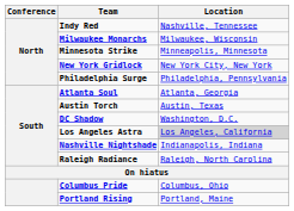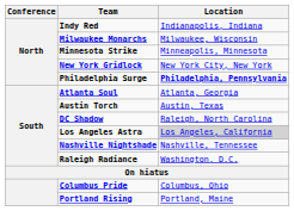 <table class="wikitable" style="font-size:85%">
 <tr>
 <th>Conference</th>
 <th>Team</th>
 <th>Location</th>
 </tr>
 <tr>
 <th rowspan="5">North</th>
 <td><strong>Indy Red</strong></td>
-<td><a href='#'>Nashville, Tennessee</a></td>
+<td><a href='#'>Indianapolis, Indiana</a></td>
 </tr>
 <tr>
 <td><strong><a href='#'>Milwaukee Monarchs</a></strong></td>
 <td><a href='#'>Milwaukee, Wisconsin</a></td>
 </tr>
 <tr>
 <td><strong>Minnesota Strike</strong></td>
 <td><a href='#'>Minneapolis, Minnesota</a></td>
 </tr>
 <tr>
 <td><strong><a href='#'>New York Gridlock</a></strong></td>
 <td><a href='#'>New York City, New York</a></td>
 </tr>
 <tr>
 <td><strong>Philadelphia Surge</strong></td>
-<td><a href='#'>Philadelphia, Pennsylvania</a></td>
+<td><strong><a href='#'>Philadelphia, Pennsylvania</a></strong></td>
 </tr>
 <tr>
 <th rowspan="6">South</th>
 <td><strong><a href='#'>Atlanta Soul</a></strong></td>
 <td><a href='#'>Atlanta, Georgia</a></td>
 </tr>
 <tr>
 <td><strong>Austin Torch</strong></td>
 <td><a href='#'>Austin, Texas</a></td>
 </tr>
 <tr>
 <td><strong><a href='#'>DC Shadow</a></strong></td>
-<td><a href='#'>Washington, D.C.</a></td>
+<td><a href='#'>Raleigh, North Carolina</a></td>
 </tr>
 <tr>
 <td><strong>Los Angeles Astra</strong></td>
 <td style="background: lightgrey;"><a href='#'>Los Angeles, California</a></td>
 </tr>
 <tr>
 <td><strong><a href='#'>Nashville Nightshade</a></strong></td>
-<td><a href='#'>Indianapolis, Indiana</a></td>
+<td><a href='#'>Nashville, Tennessee</a></td>
 </tr>
 <tr>
 <td><strong>Raleigh Radiance</strong></td>
-<td><a href='#'>Raleigh, North Carolina</a></td>
+<td><a href='#'>Washington, D.C.</a></td>
 </tr>
 <tr>
 <th colspan="3">On hiatus</th>
 </tr>
 <tr>
 <th rowspan="3"></th>
 <td><strong><a href='#'>Columbus Pride</a></strong></td>
 <td><a href='#'>Columbus, Ohio</a></td>
 </tr>
 <tr>
 <td><strong><a href='#'>Portland Rising</a></strong></td>
 <td><a href='#'>Portland, Maine</a></td>
 </tr>
 </table>
